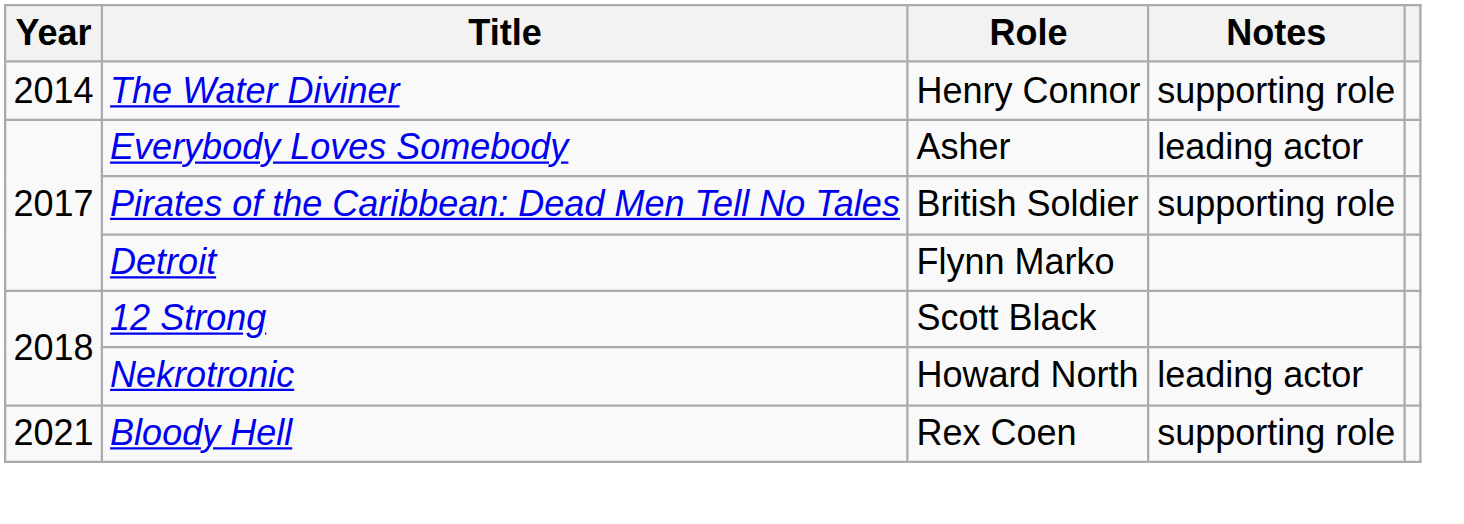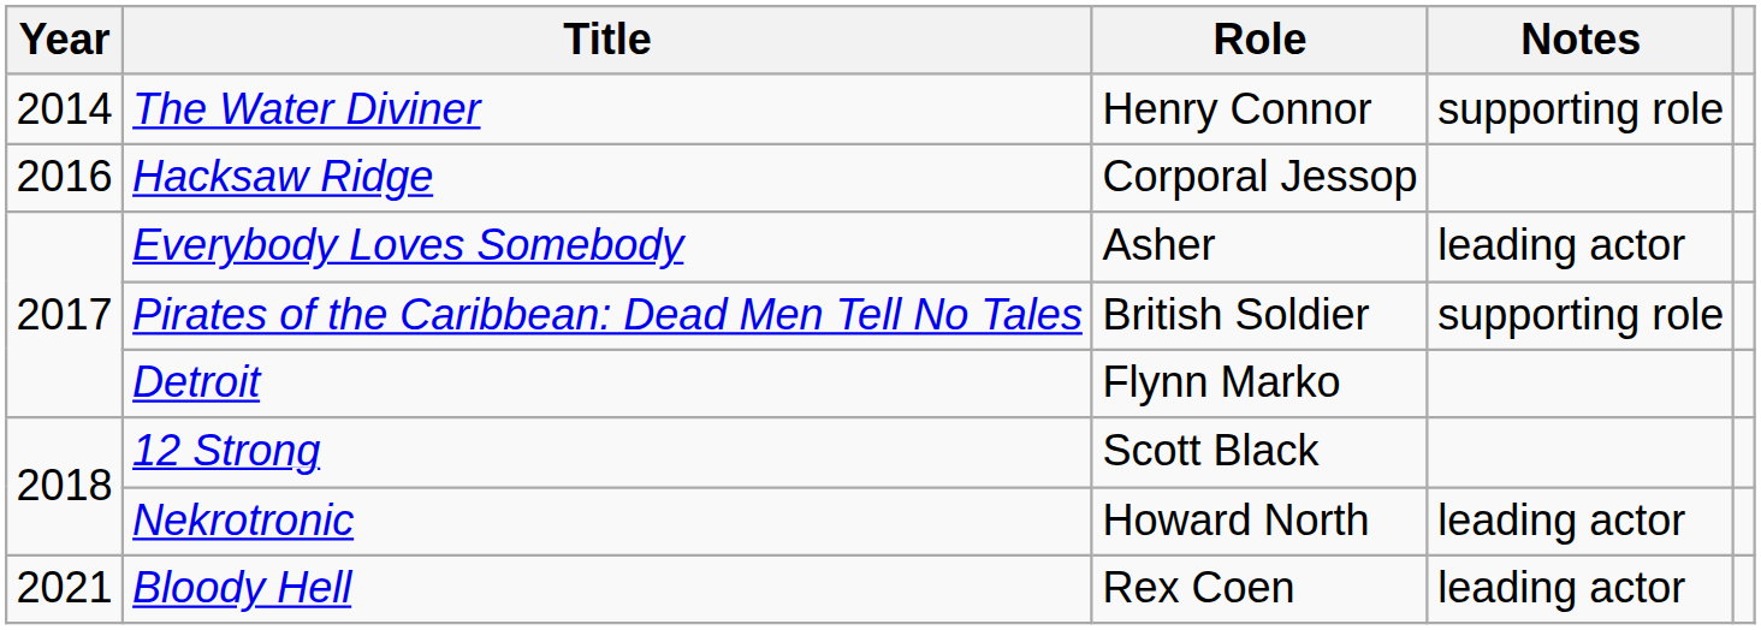 <table class="wikitable">
 <tr>
 <th scope="col">Year</th>
 <th scope="col">Title</th>
 <th scope="col">Role</th>
 <th scope="col">Notes</th>
 <th scope="col"></th>
 </tr>
 <tr>
 <td>2014</td>
 <td><em><a href='#'>The Water Diviner</a></em></td>
 <td>Henry Connor</td>
 <td>supporting role</td>
+<td></td>
+</tr>
+<tr>
+<td>2016</td>
+<td><em><a href='#'>Hacksaw Ridge</a></em></td>
+<td>Corporal Jessop</td>
+<td></td>
 <td></td>
 </tr>
 <tr>
 <td rowspan="3">2017</td>
 <td><em><a href='#'>Everybody Loves Somebody</a></em></td>
 <td>Asher</td>
 <td>leading actor</td>
 <td></td>
 </tr>
 <tr>
 <td><em><a href='#'>Pirates of the Caribbean: Dead Men Tell No Tales</a></em></td>
 <td>British Soldier</td>
 <td>supporting role</td>
 <td></td>
 </tr>
 <tr>
 <td><em><a href='#'>Detroit</a></em></td>
 <td>Flynn Marko</td>
 <td></td>
 <td></td>
 </tr>
 <tr>
 <td rowspan="2">2018</td>
 <td><em><a href='#'>12 Strong</a></em></td>
 <td>Scott Black</td>
 <td></td>
 <td></td>
 </tr>
 <tr>
 <td><em><a href='#'>Nekrotronic</a></em></td>
 <td>Howard North</td>
 <td>leading actor</td>
 <td></td>
 </tr>
 <tr>
 <td>2021</td>
 <td><em><a href='#'>Bloody Hell</a></em></td>
 <td>Rex Coen</td>
-<td>supporting role</td>
+<td>leading actor</td>
 <td></td>
 </tr>
 </table>
